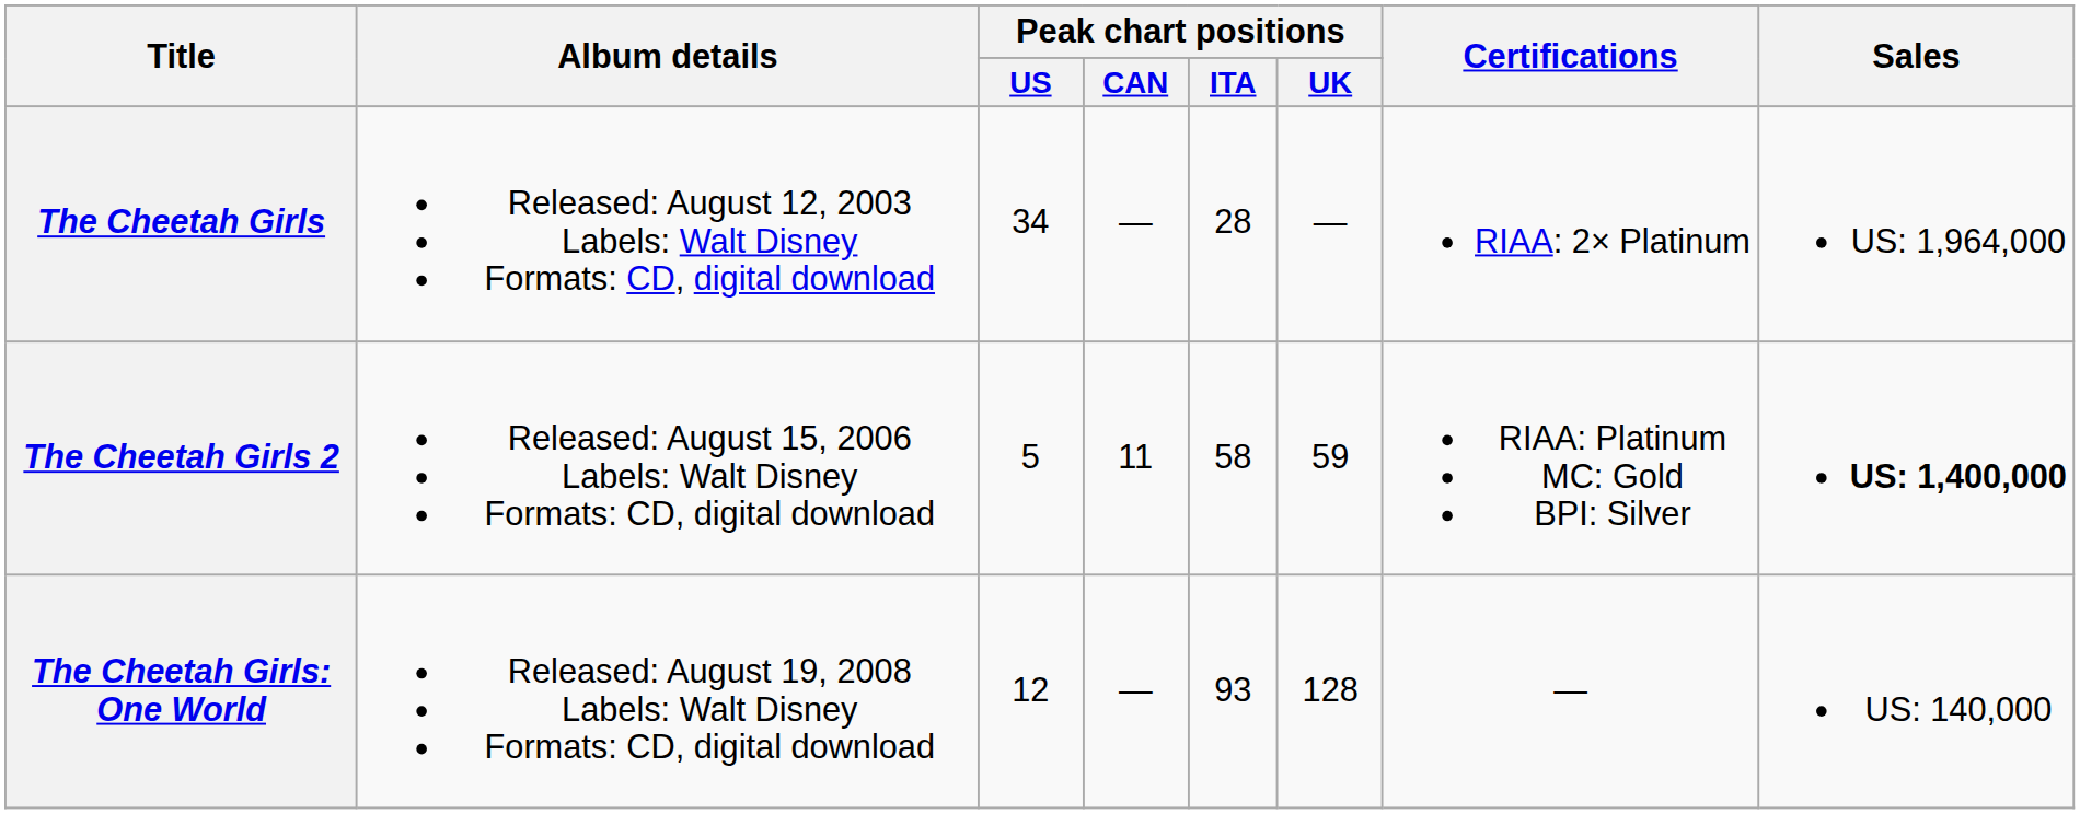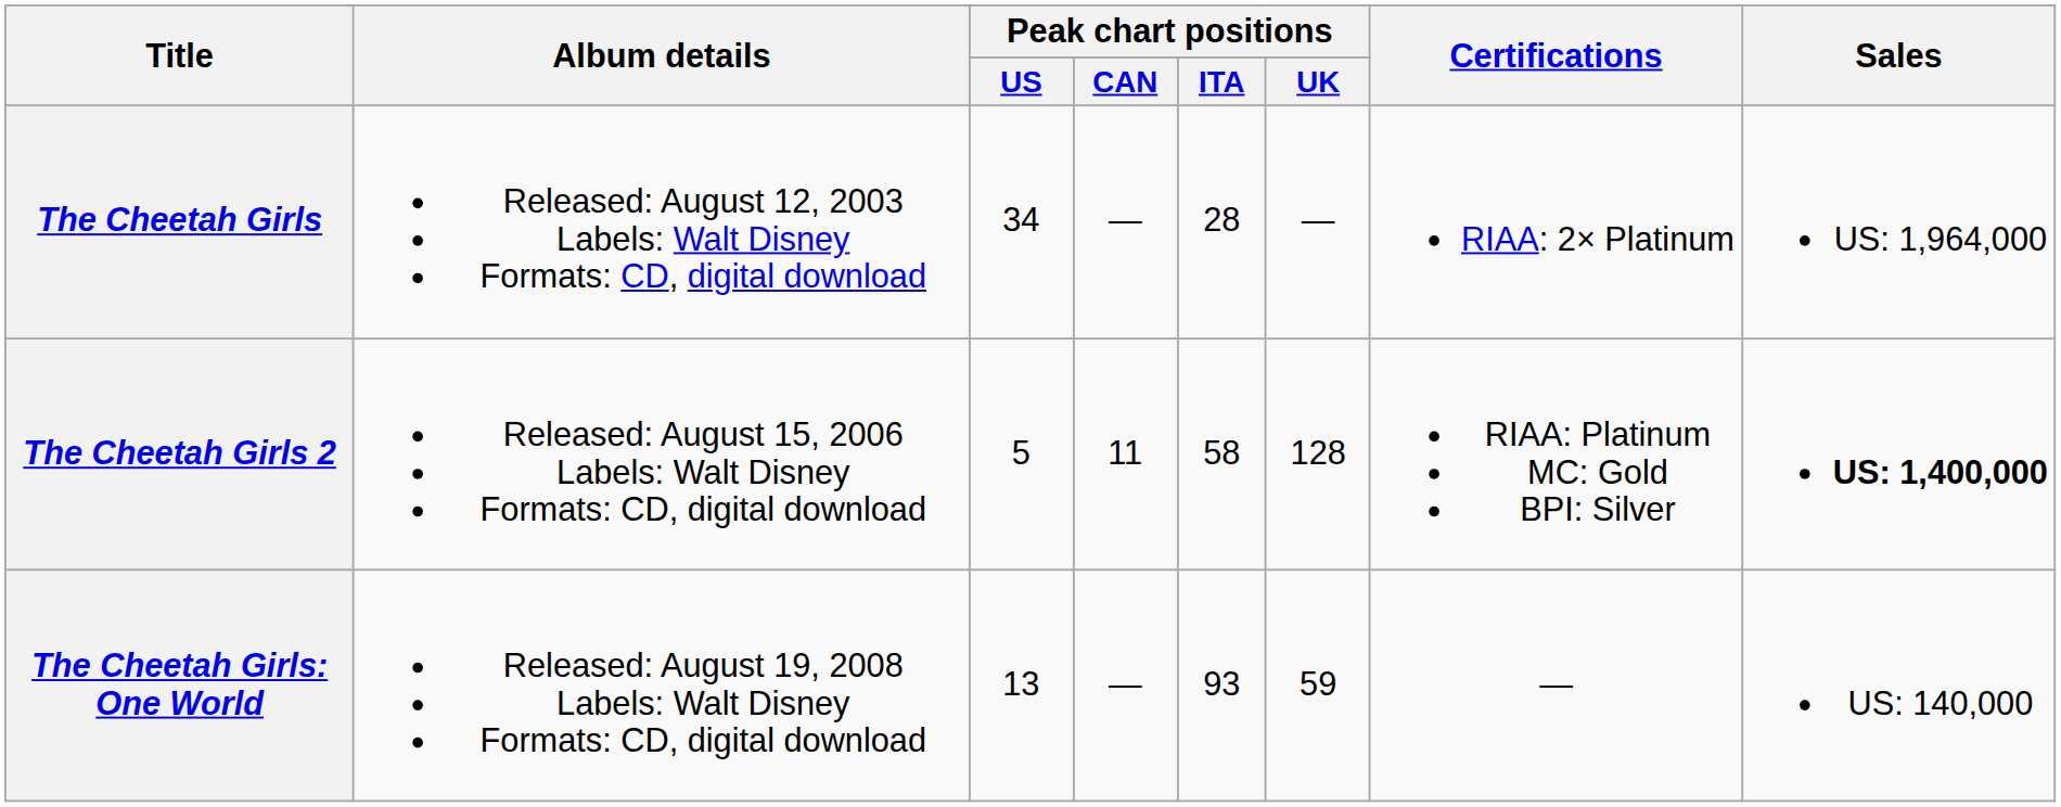 <table class="wikitable plainrowheaders" style="text-align:center;">
 <tr>
 <th scope="col" rowspan="2" style="width:10em;">Title</th>
 <th scope="col" rowspan="2" style="width:18em;">Album details</th>
 <th scope="col" colspan="4">Peak chart positions</th>
 <th scope="col" rowspan="2"><a href='#'>Certifications</a></th>
 <th scope="col" rowspan="2">Sales</th>
 </tr>
 <tr>
 <th scope="col" style="width:3em;font-size:90%;"><a href='#'>US</a><br></th>
 <th scope="col" style="width:3em;font-size:90%;"><a href='#'>CAN</a></th>
 <th scope="col" style="width:2.5em;font-size:90%;"><a href='#'>ITA</a><br></th>
 <th scope="col" style="width:3em;font-size:90%;"><a href='#'>UK</a></th>
 </tr>
 <tr>
 <th scope="row"><em><a href='#'>The Cheetah Girls</a></em></th>
 <td><br><ul><li>Released: August 12, 2003</li><li>Labels: <a href='#'>Walt Disney</a></li><li>Formats: <a href='#'>CD</a>, <a href='#'>digital download</a></li></ul></td>
 <td>34</td>
 <td>—</td>
 <td>28</td>
 <td>—</td>
 <td><br><ul><li><a href='#'>RIAA</a>: 2× Platinum</li></ul></td>
 <td><br><ul><li>US: 1,964,000</li></ul></td>
 </tr>
 <tr>
 <th scope="row"><em><a href='#'>The Cheetah Girls 2</a></em></th>
 <td><br><ul><li>Released: August 15, 2006</li><li>Labels: Walt Disney</li><li>Formats: CD, digital download</li></ul></td>
 <td>5</td>
 <td>11</td>
 <td>58</td>
-<td>59</td>
+<td>128</td>
 <td><br><ul><li>RIAA: Platinum</li><li>MC: Gold</li><li>BPI: Silver</li></ul></td>
 <td><strong><br><ul><li>US: 1,400,000</li></ul></strong></td>
 </tr>
 <tr>
 <th scope="row"><em><a href='#'>The Cheetah Girls: One World</a></em></th>
 <td><br><ul><li>Released: August 19, 2008</li><li>Labels: Walt Disney</li><li>Formats: CD, digital download</li></ul></td>
-<td>12</td>
+<td>13</td>
 <td>—</td>
 <td>93</td>
-<td>128</td>
+<td>59</td>
 <td>—</td>
 <td><br><ul><li>US: 140,000</li></ul></td>
 </tr>
 </table>
